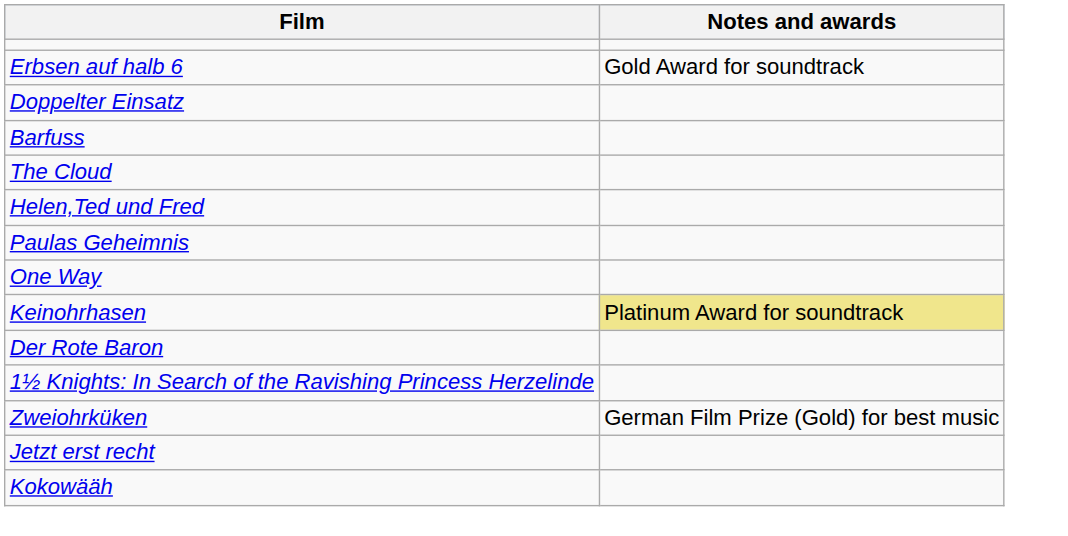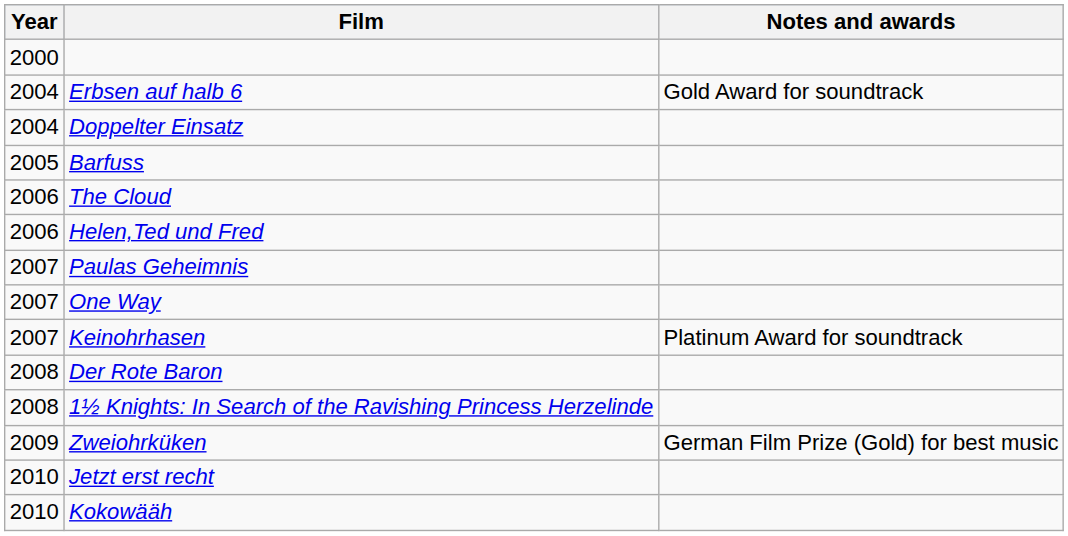 <table class="wikitable">
 <tr style="background:#b0c4de; text-align:center;">
+<th>Year</th>
 <th>Film</th>
 <th>Notes and awards</th>
 </tr>
 <tr>
+<td>2000</td>
 <td><em></em></td>
 <td></td>
 </tr>
 <tr>
+<td>2004</td>
 <td><em><a href='#'>Erbsen auf halb 6</a></em></td>
 <td>Gold Award for soundtrack</td>
 </tr>
 <tr>
+<td>2004</td>
 <td><em><a href='#'>Doppelter Einsatz</a></em></td>
 <td></td>
 </tr>
 <tr>
+<td>2005</td>
 <td><em><a href='#'>Barfuss</a></em></td>
 <td></td>
 </tr>
 <tr>
+<td>2006</td>
 <td><em><a href='#'>The Cloud</a></em></td>
 <td></td>
 </tr>
 <tr>
+<td>2006</td>
 <td><em><a href='#'>Helen,Ted und Fred</a></em></td>
 <td></td>
 </tr>
 <tr>
+<td>2007</td>
 <td><em><a href='#'>Paulas Geheimnis</a></em></td>
 <td></td>
 </tr>
 <tr>
+<td>2007</td>
 <td><em><a href='#'>One Way</a></em></td>
 <td></td>
 </tr>
 <tr>
+<td>2007</td>
 <td><em><a href='#'>Keinohrhasen</a></em></td>
-<td style="background: khaki;">Platinum Award for soundtrack</td>
+<td>Platinum Award for soundtrack</td>
 </tr>
 <tr>
+<td>2008</td>
 <td><em><a href='#'>Der Rote Baron</a></em></td>
 <td></td>
 </tr>
 <tr>
+<td>2008</td>
 <td><em><a href='#'>1½ Knights: In Search of the Ravishing Princess Herzelinde</a></em></td>
 <td></td>
 </tr>
 <tr>
+<td>2009</td>
 <td><em><a href='#'>Zweiohrküken</a></em></td>
 <td>German Film Prize (Gold) for best music</td>
 </tr>
 <tr>
+<td>2010</td>
 <td><em><a href='#'>Jetzt erst recht</a></em></td>
 <td></td>
 </tr>
 <tr>
+<td>2010</td>
 <td><em><a href='#'>Kokowääh</a></em></td>
 <td></td>
 </tr>
 </table>
